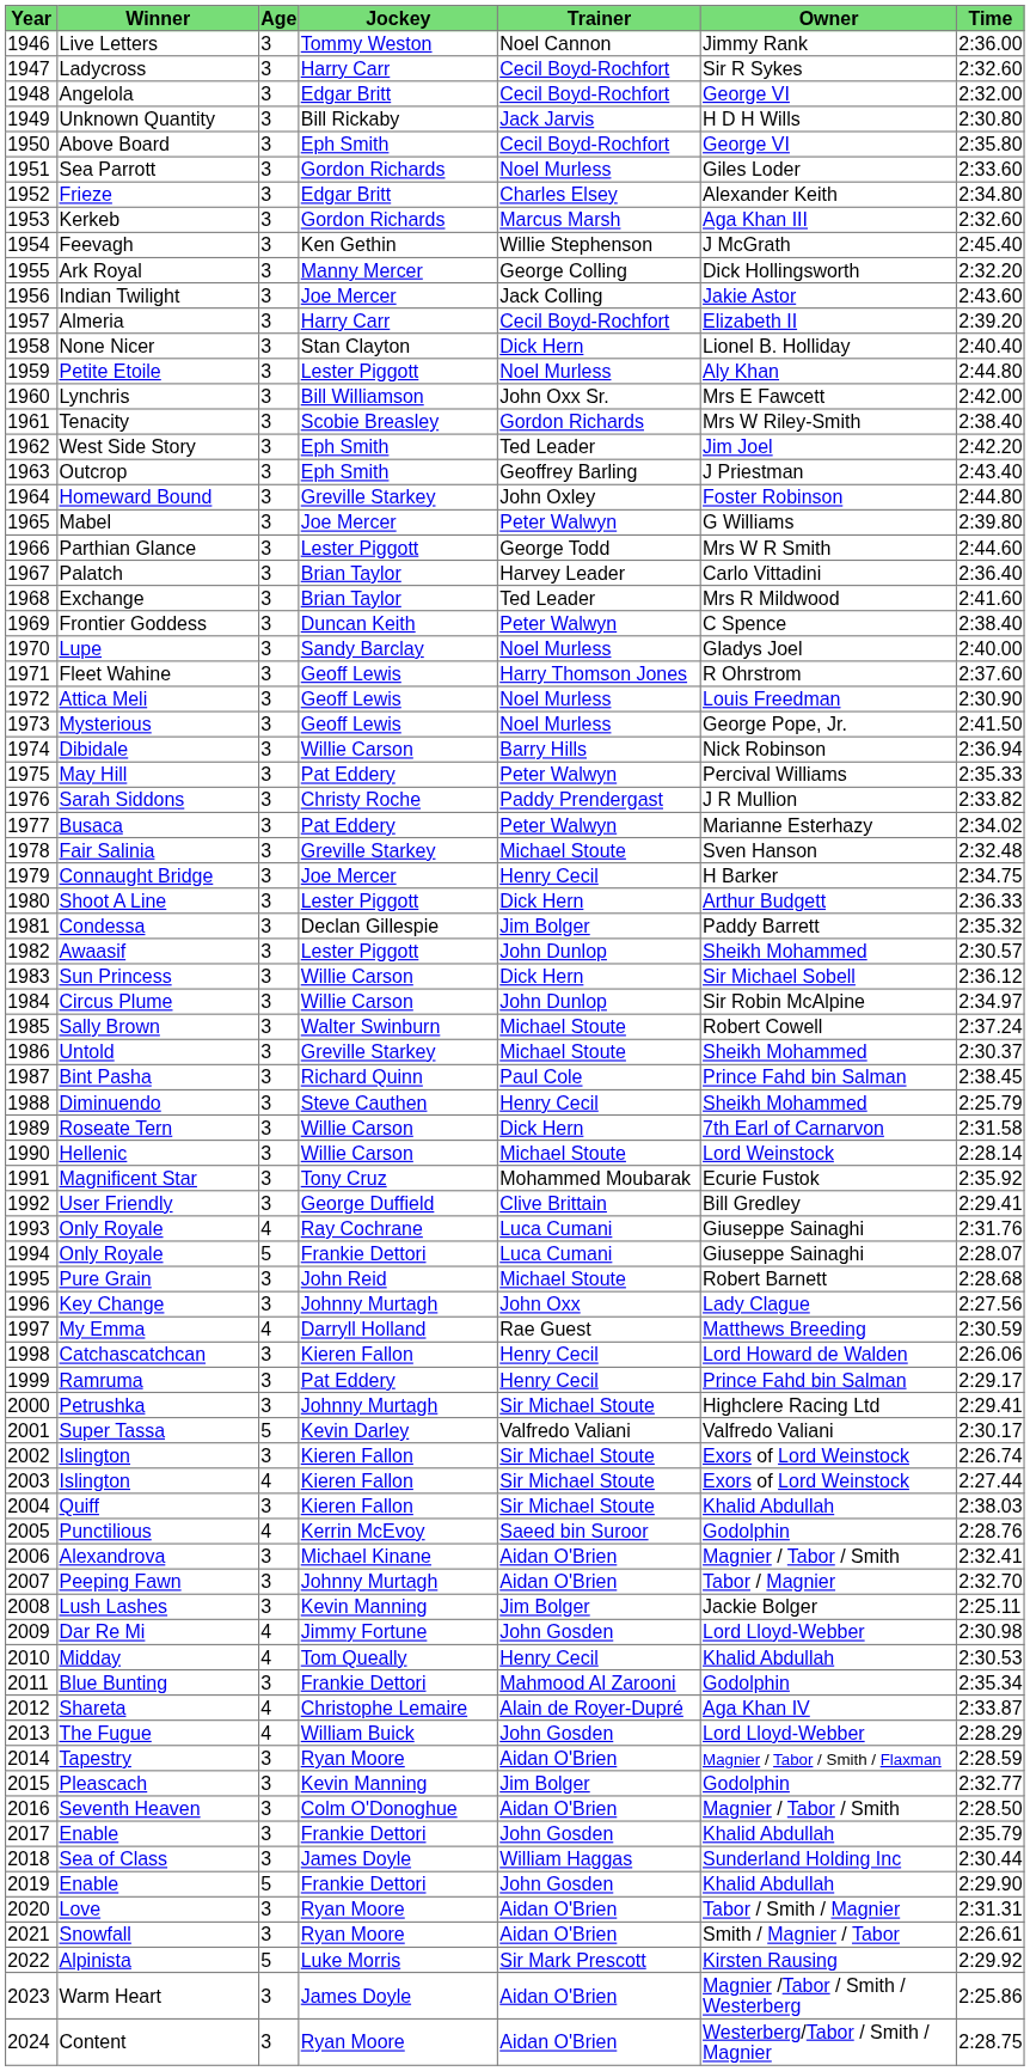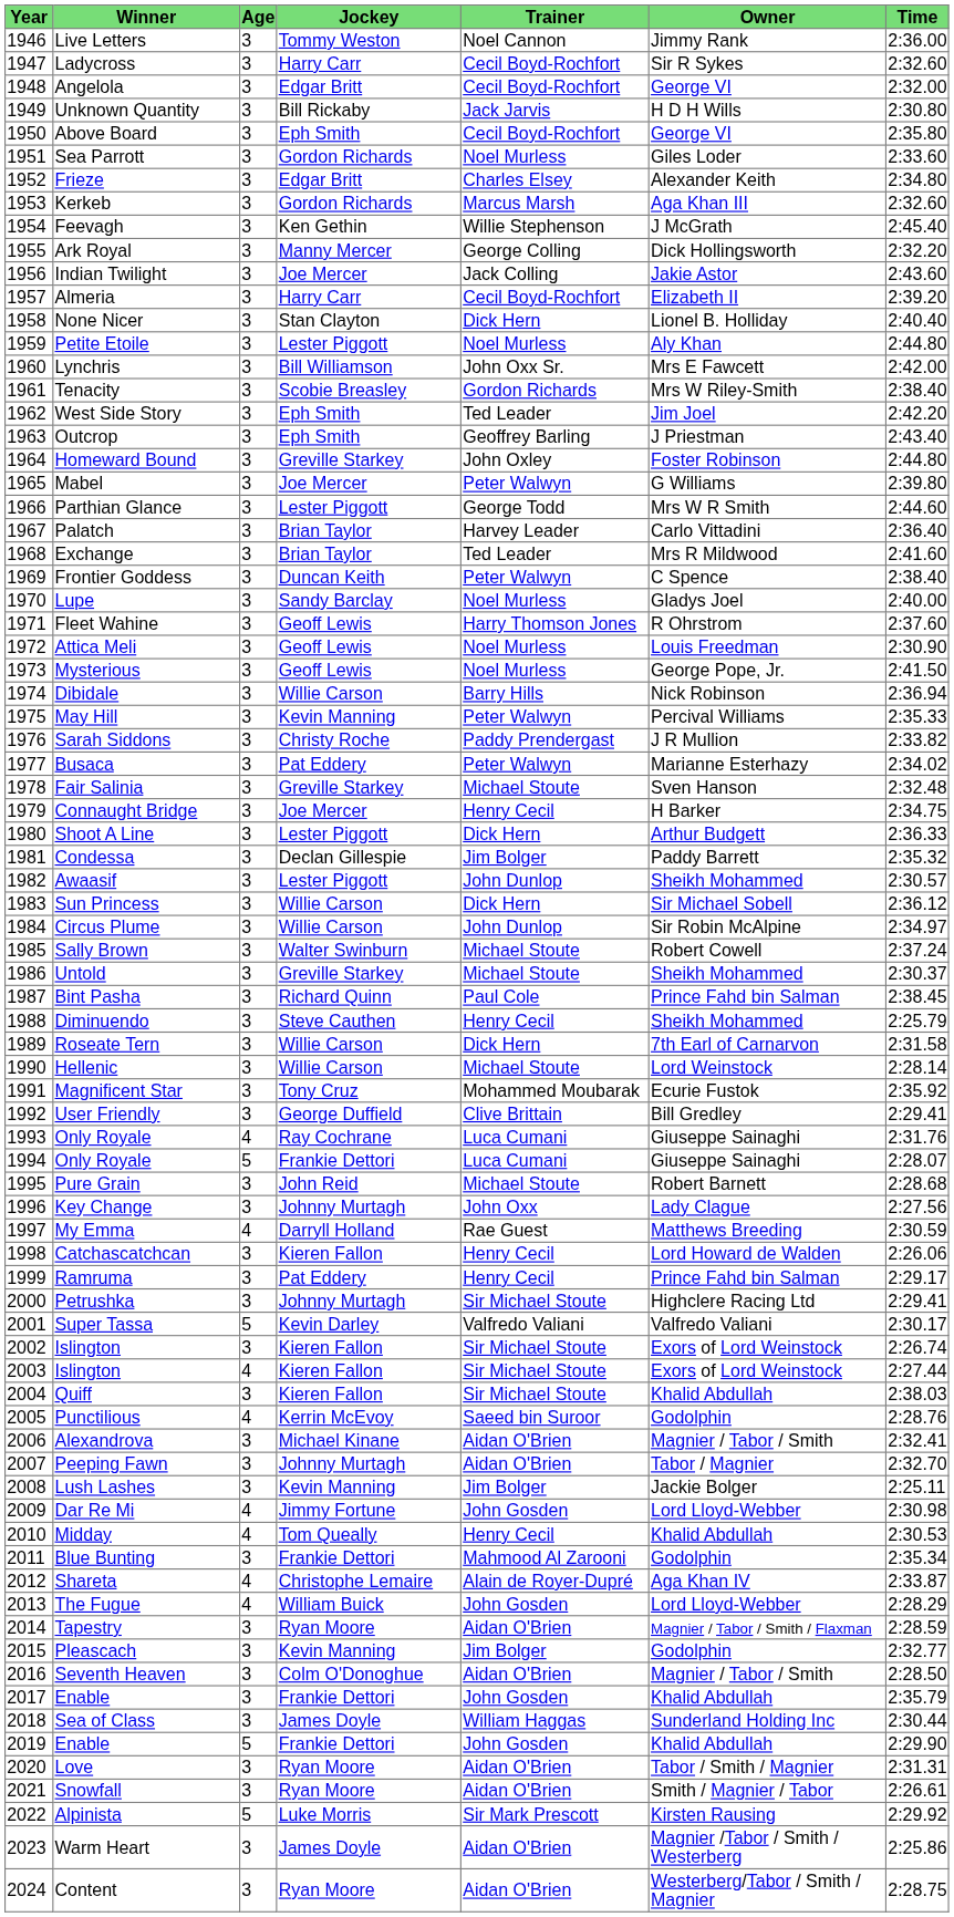 <table class = "sortable" | border="1" style="border-collapse: collapse; font-size:90%">
 <tr bgcolor="#77dd77" align="center">
 <th style="width:36px;">Year</th>
 <th style="width:149px;">Winner</th>
 <th>Age</th>
 <th style="width:147px;">Jockey</th>
 <th style="width:150px;">Trainer</th>
 <th style="width:190px;">Owner</th>
 <th>Time</th>
 </tr>
 <tr>
 <td>1946</td>
 <td>Live Letters</td>
 <td>3</td>
 <td><a href='#'>Tommy Weston</a></td>
 <td>Noel Cannon</td>
 <td>Jimmy Rank</td>
 <td>2:36.00</td>
 </tr>
 <tr>
 <td>1947</td>
 <td>Ladycross</td>
 <td>3</td>
 <td><a href='#'>Harry Carr</a></td>
 <td><a href='#'>Cecil Boyd-Rochfort</a></td>
 <td>Sir R Sykes</td>
 <td>2:32.60</td>
 </tr>
 <tr>
 <td>1948</td>
 <td>Angelola</td>
 <td>3</td>
 <td><a href='#'>Edgar Britt</a></td>
 <td><a href='#'>Cecil Boyd-Rochfort</a></td>
 <td><a href='#'>George VI</a></td>
 <td>2:32.00</td>
 </tr>
 <tr>
 <td>1949</td>
 <td>Unknown Quantity</td>
 <td>3</td>
 <td>Bill Rickaby</td>
 <td><a href='#'>Jack Jarvis</a></td>
 <td>H D H Wills</td>
 <td>2:30.80</td>
 </tr>
 <tr>
 <td>1950</td>
 <td>Above Board</td>
 <td>3</td>
 <td><a href='#'>Eph Smith</a></td>
 <td><a href='#'>Cecil Boyd-Rochfort</a></td>
 <td><a href='#'>George VI</a></td>
 <td>2:35.80</td>
 </tr>
 <tr>
 <td>1951</td>
 <td>Sea Parrott</td>
 <td>3</td>
 <td><a href='#'>Gordon Richards</a></td>
 <td><a href='#'>Noel Murless</a></td>
 <td>Giles Loder</td>
 <td>2:33.60</td>
 </tr>
 <tr>
 <td>1952</td>
 <td><a href='#'>Frieze</a></td>
 <td>3</td>
 <td><a href='#'>Edgar Britt</a></td>
 <td><a href='#'>Charles Elsey</a></td>
 <td>Alexander Keith</td>
 <td>2:34.80</td>
 </tr>
 <tr>
 <td>1953</td>
 <td>Kerkeb</td>
 <td>3</td>
 <td><a href='#'>Gordon Richards</a></td>
 <td><a href='#'>Marcus Marsh</a></td>
 <td><a href='#'>Aga Khan III</a></td>
 <td>2:32.60</td>
 </tr>
 <tr>
 <td>1954</td>
 <td>Feevagh</td>
 <td>3</td>
 <td>Ken Gethin</td>
 <td>Willie Stephenson</td>
 <td>J McGrath</td>
 <td>2:45.40</td>
 </tr>
 <tr>
 <td>1955</td>
 <td>Ark Royal</td>
 <td>3</td>
 <td><a href='#'>Manny Mercer</a></td>
 <td>George Colling</td>
 <td>Dick Hollingsworth</td>
 <td>2:32.20</td>
 </tr>
 <tr>
 <td>1956</td>
 <td>Indian Twilight</td>
 <td>3</td>
 <td><a href='#'>Joe Mercer</a></td>
 <td>Jack Colling</td>
 <td><a href='#'>Jakie Astor</a></td>
 <td>2:43.60</td>
 </tr>
 <tr>
 <td>1957</td>
 <td>Almeria</td>
 <td>3</td>
 <td><a href='#'>Harry Carr</a></td>
 <td><a href='#'>Cecil Boyd-Rochfort</a></td>
 <td><a href='#'>Elizabeth II</a></td>
 <td>2:39.20</td>
 </tr>
 <tr>
 <td>1958</td>
 <td>None Nicer</td>
 <td>3</td>
 <td>Stan Clayton</td>
 <td><a href='#'>Dick Hern</a></td>
 <td>Lionel B. Holliday</td>
 <td>2:40.40</td>
 </tr>
 <tr>
 <td>1959</td>
 <td><a href='#'>Petite Etoile</a></td>
 <td>3</td>
 <td><a href='#'>Lester Piggott</a></td>
 <td><a href='#'>Noel Murless</a></td>
 <td><a href='#'>Aly Khan</a></td>
 <td>2:44.80</td>
 </tr>
 <tr>
 <td>1960</td>
 <td>Lynchris</td>
 <td>3</td>
 <td><a href='#'>Bill Williamson</a></td>
 <td>John Oxx Sr.</td>
 <td>Mrs E Fawcett</td>
 <td>2:42.00</td>
 </tr>
 <tr>
 <td>1961</td>
 <td>Tenacity</td>
 <td>3</td>
 <td><a href='#'>Scobie Breasley</a></td>
 <td><a href='#'>Gordon Richards</a></td>
 <td>Mrs W Riley-Smith</td>
 <td>2:38.40</td>
 </tr>
 <tr>
 <td>1962</td>
 <td>West Side Story</td>
 <td>3</td>
 <td><a href='#'>Eph Smith</a></td>
 <td>Ted Leader</td>
 <td><a href='#'>Jim Joel</a></td>
 <td>2:42.20</td>
 </tr>
 <tr>
 <td>1963</td>
 <td>Outcrop</td>
 <td>3</td>
 <td><a href='#'>Eph Smith</a></td>
 <td>Geoffrey Barling</td>
 <td>J Priestman</td>
 <td>2:43.40</td>
 </tr>
 <tr>
 <td>1964</td>
 <td><a href='#'>Homeward Bound</a></td>
 <td>3</td>
 <td><a href='#'>Greville Starkey</a></td>
 <td>John Oxley</td>
 <td><a href='#'>Foster Robinson</a></td>
 <td>2:44.80</td>
 </tr>
 <tr>
 <td>1965</td>
 <td>Mabel</td>
 <td>3</td>
 <td><a href='#'>Joe Mercer</a></td>
 <td><a href='#'>Peter Walwyn</a></td>
 <td>G Williams</td>
 <td>2:39.80</td>
 </tr>
 <tr>
 <td>1966</td>
 <td>Parthian Glance</td>
 <td>3</td>
 <td><a href='#'>Lester Piggott</a></td>
 <td>George Todd</td>
 <td>Mrs W R Smith</td>
 <td>2:44.60</td>
 </tr>
 <tr>
 <td>1967</td>
 <td>Palatch</td>
 <td>3</td>
 <td><a href='#'>Brian Taylor</a></td>
 <td>Harvey Leader</td>
 <td>Carlo Vittadini</td>
 <td>2:36.40</td>
 </tr>
 <tr>
 <td>1968</td>
 <td>Exchange</td>
 <td>3</td>
 <td><a href='#'>Brian Taylor</a></td>
 <td>Ted Leader</td>
 <td>Mrs R Mildwood</td>
 <td>2:41.60</td>
 </tr>
 <tr>
 <td>1969</td>
 <td>Frontier Goddess</td>
 <td>3</td>
 <td><a href='#'>Duncan Keith</a></td>
 <td><a href='#'>Peter Walwyn</a></td>
 <td>C Spence</td>
 <td>2:38.40</td>
 </tr>
 <tr>
 <td>1970</td>
 <td><a href='#'>Lupe</a></td>
 <td>3</td>
 <td><a href='#'>Sandy Barclay</a></td>
 <td><a href='#'>Noel Murless</a></td>
 <td>Gladys Joel</td>
 <td>2:40.00</td>
 </tr>
 <tr>
 <td>1971</td>
 <td>Fleet Wahine</td>
 <td>3</td>
 <td><a href='#'>Geoff Lewis</a></td>
 <td><a href='#'>Harry Thomson Jones</a></td>
 <td>R Ohrstrom</td>
 <td>2:37.60</td>
 </tr>
 <tr>
 <td>1972</td>
 <td><a href='#'>Attica Meli</a></td>
 <td>3</td>
 <td><a href='#'>Geoff Lewis</a></td>
 <td><a href='#'>Noel Murless</a></td>
 <td><a href='#'>Louis Freedman</a></td>
 <td>2:30.90</td>
 </tr>
 <tr>
 <td>1973</td>
 <td><a href='#'>Mysterious</a></td>
 <td>3</td>
 <td><a href='#'>Geoff Lewis</a></td>
 <td><a href='#'>Noel Murless</a></td>
 <td>George Pope, Jr.</td>
 <td>2:41.50</td>
 </tr>
 <tr>
 <td>1974</td>
 <td><a href='#'>Dibidale</a></td>
 <td>3</td>
 <td><a href='#'>Willie Carson</a></td>
 <td><a href='#'>Barry Hills</a></td>
 <td>Nick Robinson</td>
 <td>2:36.94</td>
 </tr>
 <tr>
 <td>1975</td>
 <td><a href='#'>May Hill</a></td>
 <td>3</td>
-<td><a href='#'>Pat Eddery</a></td>
+<td><a href='#'>Kevin Manning</a></td>
 <td><a href='#'>Peter Walwyn</a></td>
 <td>Percival Williams</td>
 <td>2:35.33</td>
 </tr>
 <tr>
 <td>1976</td>
 <td><a href='#'>Sarah Siddons</a></td>
 <td>3</td>
 <td><a href='#'>Christy Roche</a></td>
 <td><a href='#'>Paddy Prendergast</a></td>
 <td>J R Mullion</td>
 <td>2:33.82</td>
 </tr>
 <tr>
 <td>1977</td>
 <td><a href='#'>Busaca</a></td>
 <td>3</td>
 <td><a href='#'>Pat Eddery</a></td>
 <td><a href='#'>Peter Walwyn</a></td>
 <td>Marianne Esterhazy</td>
 <td>2:34.02</td>
 </tr>
 <tr>
 <td>1978</td>
 <td><a href='#'>Fair Salinia</a></td>
 <td>3</td>
 <td><a href='#'>Greville Starkey</a></td>
 <td><a href='#'>Michael Stoute</a></td>
 <td>Sven Hanson</td>
 <td>2:32.48</td>
 </tr>
 <tr>
 <td>1979</td>
 <td><a href='#'>Connaught Bridge</a></td>
 <td>3</td>
 <td><a href='#'>Joe Mercer</a></td>
 <td><a href='#'>Henry Cecil</a></td>
 <td>H Barker</td>
 <td>2:34.75</td>
 </tr>
 <tr>
 <td>1980</td>
 <td><a href='#'>Shoot A Line</a></td>
 <td>3</td>
 <td><a href='#'>Lester Piggott</a></td>
 <td><a href='#'>Dick Hern</a></td>
 <td><a href='#'>Arthur Budgett</a></td>
 <td>2:36.33</td>
 </tr>
 <tr>
 <td>1981</td>
 <td><a href='#'>Condessa</a></td>
 <td>3</td>
 <td>Declan Gillespie</td>
 <td><a href='#'>Jim Bolger</a></td>
 <td>Paddy Barrett</td>
 <td>2:35.32</td>
 </tr>
 <tr>
 <td>1982</td>
 <td><a href='#'>Awaasif</a></td>
 <td>3</td>
 <td><a href='#'>Lester Piggott</a></td>
 <td><a href='#'>John Dunlop</a></td>
 <td><a href='#'>Sheikh Mohammed</a></td>
 <td>2:30.57</td>
 </tr>
 <tr>
 <td>1983</td>
 <td><a href='#'>Sun Princess</a></td>
 <td>3</td>
 <td><a href='#'>Willie Carson</a></td>
 <td><a href='#'>Dick Hern</a></td>
 <td><a href='#'>Sir Michael Sobell</a></td>
 <td>2:36.12</td>
 </tr>
 <tr>
 <td>1984</td>
 <td><a href='#'>Circus Plume</a></td>
 <td>3</td>
 <td><a href='#'>Willie Carson</a></td>
 <td><a href='#'>John Dunlop</a></td>
 <td>Sir Robin McAlpine</td>
 <td>2:34.97</td>
 </tr>
 <tr>
 <td>1985</td>
 <td><a href='#'>Sally Brown</a></td>
 <td>3</td>
 <td><a href='#'>Walter Swinburn</a></td>
 <td><a href='#'>Michael Stoute</a></td>
 <td>Robert Cowell</td>
 <td>2:37.24</td>
 </tr>
 <tr>
 <td>1986</td>
 <td><a href='#'>Untold</a></td>
 <td>3</td>
 <td><a href='#'>Greville Starkey</a></td>
 <td><a href='#'>Michael Stoute</a></td>
 <td><a href='#'>Sheikh Mohammed</a></td>
 <td>2:30.37</td>
 </tr>
 <tr>
 <td>1987</td>
 <td><a href='#'>Bint Pasha</a></td>
 <td>3</td>
 <td><a href='#'>Richard Quinn</a></td>
 <td><a href='#'>Paul Cole</a></td>
 <td><a href='#'>Prince Fahd bin Salman</a></td>
 <td>2:38.45</td>
 </tr>
 <tr>
 <td>1988</td>
 <td><a href='#'>Diminuendo</a></td>
 <td>3</td>
 <td><a href='#'>Steve Cauthen</a></td>
 <td><a href='#'>Henry Cecil</a></td>
 <td><a href='#'>Sheikh Mohammed</a></td>
 <td>2:25.79</td>
 </tr>
 <tr>
 <td>1989</td>
 <td><a href='#'>Roseate Tern</a></td>
 <td>3</td>
 <td><a href='#'>Willie Carson</a></td>
 <td><a href='#'>Dick Hern</a></td>
 <td><a href='#'>7th Earl of Carnarvon</a></td>
 <td>2:31.58</td>
 </tr>
 <tr>
 <td>1990</td>
 <td><a href='#'>Hellenic</a></td>
 <td>3</td>
 <td><a href='#'>Willie Carson</a></td>
 <td><a href='#'>Michael Stoute</a></td>
 <td><a href='#'>Lord Weinstock</a></td>
 <td>2:28.14</td>
 </tr>
 <tr>
 <td>1991</td>
 <td><a href='#'>Magnificent Star</a></td>
 <td>3</td>
 <td><a href='#'>Tony Cruz</a></td>
 <td>Mohammed Moubarak</td>
 <td>Ecurie Fustok</td>
 <td>2:35.92</td>
 </tr>
 <tr>
 <td>1992</td>
 <td><a href='#'>User Friendly</a></td>
 <td>3</td>
 <td><a href='#'>George Duffield</a></td>
 <td><a href='#'>Clive Brittain</a></td>
 <td>Bill Gredley</td>
 <td>2:29.41</td>
 </tr>
 <tr>
 <td>1993</td>
 <td><a href='#'>Only Royale</a></td>
 <td>4</td>
 <td><a href='#'>Ray Cochrane</a></td>
 <td><a href='#'>Luca Cumani</a></td>
 <td>Giuseppe Sainaghi</td>
 <td>2:31.76</td>
 </tr>
 <tr>
 <td>1994</td>
 <td><a href='#'>Only Royale</a></td>
 <td>5</td>
 <td><a href='#'>Frankie Dettori</a></td>
 <td><a href='#'>Luca Cumani</a></td>
 <td>Giuseppe Sainaghi</td>
 <td>2:28.07</td>
 </tr>
 <tr>
 <td>1995</td>
 <td><a href='#'>Pure Grain</a></td>
 <td>3</td>
 <td><a href='#'>John Reid</a></td>
 <td><a href='#'>Michael Stoute</a></td>
 <td>Robert Barnett</td>
 <td>2:28.68</td>
 </tr>
 <tr>
 <td>1996</td>
 <td><a href='#'>Key Change</a></td>
 <td>3</td>
 <td><a href='#'>Johnny Murtagh</a></td>
 <td><a href='#'>John Oxx</a></td>
 <td><a href='#'>Lady Clague</a></td>
 <td>2:27.56</td>
 </tr>
 <tr>
 <td>1997</td>
 <td><a href='#'>My Emma</a></td>
 <td>4</td>
 <td><a href='#'>Darryll Holland</a></td>
 <td>Rae Guest</td>
 <td><a href='#'>Matthews Breeding</a></td>
 <td>2:30.59</td>
 </tr>
 <tr>
 <td>1998</td>
 <td><a href='#'>Catchascatchcan</a></td>
 <td>3</td>
 <td><a href='#'>Kieren Fallon</a></td>
 <td><a href='#'>Henry Cecil</a></td>
 <td><a href='#'>Lord Howard de Walden</a></td>
 <td>2:26.06</td>
 </tr>
 <tr>
 <td>1999</td>
 <td><a href='#'>Ramruma</a></td>
 <td>3</td>
 <td><a href='#'>Pat Eddery</a></td>
 <td><a href='#'>Henry Cecil</a></td>
 <td><a href='#'>Prince Fahd bin Salman</a></td>
 <td>2:29.17</td>
 </tr>
 <tr>
 <td>2000</td>
 <td><a href='#'>Petrushka</a></td>
 <td>3</td>
 <td><a href='#'>Johnny Murtagh</a></td>
 <td><a href='#'>Sir Michael Stoute</a></td>
 <td>Highclere Racing Ltd</td>
 <td>2:29.41</td>
 </tr>
 <tr>
 <td>2001</td>
 <td><a href='#'>Super Tassa</a></td>
 <td>5</td>
 <td><a href='#'>Kevin Darley</a></td>
 <td>Valfredo Valiani</td>
 <td>Valfredo Valiani</td>
 <td>2:30.17</td>
 </tr>
 <tr>
 <td>2002</td>
 <td><a href='#'>Islington</a></td>
 <td>3</td>
 <td><a href='#'>Kieren Fallon</a></td>
 <td><a href='#'>Sir Michael Stoute</a></td>
 <td><a href='#'>Exors</a> of <a href='#'>Lord Weinstock</a></td>
 <td>2:26.74</td>
 </tr>
 <tr>
 <td>2003</td>
 <td><a href='#'>Islington</a></td>
 <td>4</td>
 <td><a href='#'>Kieren Fallon</a></td>
 <td><a href='#'>Sir Michael Stoute</a></td>
 <td><a href='#'>Exors</a> of <a href='#'>Lord Weinstock</a></td>
 <td>2:27.44</td>
 </tr>
 <tr>
 <td>2004</td>
 <td><a href='#'>Quiff</a></td>
 <td>3</td>
 <td><a href='#'>Kieren Fallon</a></td>
 <td><a href='#'>Sir Michael Stoute</a></td>
 <td><a href='#'>Khalid Abdullah</a></td>
 <td>2:38.03</td>
 </tr>
 <tr>
 <td>2005</td>
 <td><a href='#'>Punctilious</a></td>
 <td>4</td>
 <td><a href='#'>Kerrin McEvoy</a></td>
 <td><a href='#'>Saeed bin Suroor</a></td>
 <td><a href='#'>Godolphin</a></td>
 <td>2:28.76</td>
 </tr>
 <tr>
 <td>2006</td>
 <td><a href='#'>Alexandrova</a></td>
 <td>3</td>
 <td><a href='#'>Michael Kinane</a></td>
 <td><a href='#'>Aidan O'Brien</a></td>
 <td><a href='#'>Magnier</a> / <a href='#'>Tabor</a> / Smith </td>
 <td>2:32.41</td>
 </tr>
 <tr>
 <td>2007</td>
 <td><a href='#'>Peeping Fawn</a></td>
 <td>3</td>
 <td><a href='#'>Johnny Murtagh</a></td>
 <td><a href='#'>Aidan O'Brien</a></td>
 <td><a href='#'>Tabor</a> / <a href='#'>Magnier</a></td>
 <td>2:32.70</td>
 </tr>
 <tr>
 <td>2008</td>
 <td><a href='#'>Lush Lashes</a> </td>
 <td>3</td>
 <td><a href='#'>Kevin Manning</a></td>
 <td><a href='#'>Jim Bolger</a></td>
 <td>Jackie Bolger</td>
 <td>2:25.11</td>
 </tr>
 <tr>
 <td>2009</td>
 <td><a href='#'>Dar Re Mi</a></td>
 <td>4</td>
 <td><a href='#'>Jimmy Fortune</a></td>
 <td><a href='#'>John Gosden</a></td>
 <td><a href='#'>Lord Lloyd-Webber</a></td>
 <td>2:30.98</td>
 </tr>
 <tr>
 <td>2010</td>
 <td><a href='#'>Midday</a></td>
 <td>4</td>
 <td><a href='#'>Tom Queally</a></td>
 <td><a href='#'>Henry Cecil</a></td>
 <td><a href='#'>Khalid Abdullah</a></td>
 <td>2:30.53</td>
 </tr>
 <tr>
 <td>2011</td>
 <td><a href='#'>Blue Bunting</a></td>
 <td>3</td>
 <td><a href='#'>Frankie Dettori</a></td>
 <td><a href='#'>Mahmood Al Zarooni</a></td>
 <td><a href='#'>Godolphin</a></td>
 <td>2:35.34</td>
 </tr>
 <tr>
 <td>2012</td>
 <td><a href='#'>Shareta</a></td>
 <td>4</td>
 <td><a href='#'>Christophe Lemaire</a></td>
 <td><a href='#'>Alain de Royer-Dupré</a></td>
 <td><a href='#'>Aga Khan IV</a></td>
 <td>2:33.87</td>
 </tr>
 <tr>
 <td>2013</td>
 <td><a href='#'>The Fugue</a></td>
 <td>4</td>
 <td><a href='#'>William Buick</a></td>
 <td><a href='#'>John Gosden</a></td>
 <td><a href='#'>Lord Lloyd-Webber</a></td>
 <td>2:28.29</td>
 </tr>
 <tr>
 <td>2014</td>
 <td><a href='#'>Tapestry</a></td>
 <td>3</td>
 <td><a href='#'>Ryan Moore</a></td>
 <td><a href='#'>Aidan O'Brien</a></td>
 <td><small><a href='#'>Magnier</a> / <a href='#'>Tabor</a> / Smith  / <a href='#'>Flaxman</a></small></td>
 <td>2:28.59</td>
 </tr>
 <tr>
 <td>2015</td>
 <td><a href='#'>Pleascach</a></td>
 <td>3</td>
 <td><a href='#'>Kevin Manning</a></td>
 <td><a href='#'>Jim Bolger</a></td>
 <td><a href='#'>Godolphin</a></td>
 <td>2:32.77</td>
 </tr>
 <tr>
 <td>2016</td>
 <td><a href='#'>Seventh Heaven</a></td>
 <td>3</td>
 <td><a href='#'>Colm O'Donoghue</a></td>
 <td><a href='#'>Aidan O'Brien</a></td>
 <td><a href='#'>Magnier</a> / <a href='#'>Tabor</a> / Smith </td>
 <td>2:28.50</td>
 </tr>
 <tr>
 <td>2017</td>
 <td><a href='#'>Enable</a></td>
 <td>3</td>
 <td><a href='#'>Frankie Dettori</a></td>
 <td><a href='#'>John Gosden</a></td>
 <td><a href='#'>Khalid Abdullah</a></td>
 <td>2:35.79</td>
 </tr>
 <tr>
 <td>2018</td>
 <td><a href='#'>Sea of Class</a></td>
 <td>3</td>
 <td><a href='#'>James Doyle</a></td>
 <td><a href='#'>William Haggas</a></td>
 <td><a href='#'>Sunderland Holding Inc</a></td>
 <td>2:30.44</td>
 </tr>
 <tr>
 <td>2019</td>
 <td><a href='#'>Enable</a></td>
 <td>5</td>
 <td><a href='#'>Frankie Dettori</a></td>
 <td><a href='#'>John Gosden</a></td>
 <td><a href='#'>Khalid Abdullah</a></td>
 <td>2:29.90</td>
 </tr>
 <tr>
 <td>2020</td>
 <td><a href='#'>Love</a></td>
 <td>3</td>
 <td><a href='#'>Ryan Moore</a></td>
 <td><a href='#'>Aidan O'Brien</a></td>
 <td><a href='#'>Tabor</a> / Smith  / <a href='#'>Magnier</a></td>
 <td>2:31.31</td>
 </tr>
 <tr>
 <td>2021</td>
 <td><a href='#'>Snowfall</a></td>
 <td>3</td>
 <td><a href='#'>Ryan Moore</a></td>
 <td><a href='#'>Aidan O'Brien</a></td>
 <td>Smith  / <a href='#'>Magnier</a> / <a href='#'>Tabor</a></td>
 <td>2:26.61</td>
 </tr>
 <tr>
 <td>2022</td>
 <td><a href='#'>Alpinista</a></td>
 <td>5</td>
 <td><a href='#'>Luke Morris</a></td>
 <td><a href='#'>Sir Mark Prescott</a></td>
 <td><a href='#'>Kirsten Rausing</a></td>
 <td>2:29.92</td>
 </tr>
 <tr>
 <td>2023</td>
 <td>Warm Heart</td>
 <td>3</td>
 <td><a href='#'>James Doyle</a></td>
 <td><a href='#'>Aidan O'Brien</a></td>
 <td><a href='#'>Magnier</a> /<a href='#'>Tabor</a> / Smith / <a href='#'>Westerberg</a></td>
 <td>2:25.86</td>
 </tr>
 <tr>
 <td>2024</td>
 <td>Content</td>
 <td>3</td>
 <td><a href='#'>Ryan Moore</a></td>
 <td><a href='#'>Aidan O'Brien</a></td>
 <td><a href='#'>Westerberg</a>/<a href='#'>Tabor</a> / Smith / <a href='#'>Magnier</a></td>
 <td>2:28.75</td>
 </tr>
 </table>
